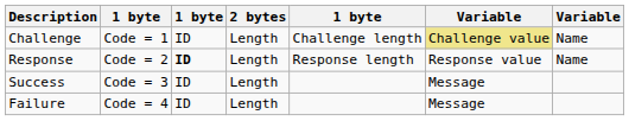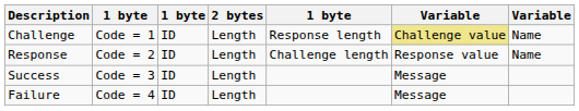 <table class="wikitable">
 <tr>
 <th>Description</th>
 <th>1 byte</th>
 <th>1 byte</th>
 <th>2 bytes</th>
 <th>1 byte</th>
 <th>Variable</th>
 <th>Variable</th>
 </tr>
 <tr>
 <td>Challenge</td>
 <td>Code = 1</td>
 <td>ID</td>
 <td>Length</td>
-<td>Challenge length</td>
+<td>Response length</td>
 <td style="background: khaki;">Challenge value</td>
 <td>Name</td>
 </tr>
 <tr>
 <td>Response</td>
 <td>Code = 2</td>
-<td><strong>ID</strong></td>
+<td>ID</td>
 <td>Length</td>
-<td>Response length</td>
+<td>Challenge length</td>
 <td>Response value</td>
 <td>Name</td>
 </tr>
 <tr>
 <td>Success</td>
 <td>Code = 3</td>
 <td>ID</td>
 <td>Length</td>
 <td></td>
 <td>Message</td>
 <td></td>
 </tr>
 <tr>
 <td>Failure</td>
 <td>Code = 4</td>
 <td>ID</td>
 <td>Length</td>
 <td></td>
 <td>Message</td>
 <td></td>
 </tr>
 </table>
